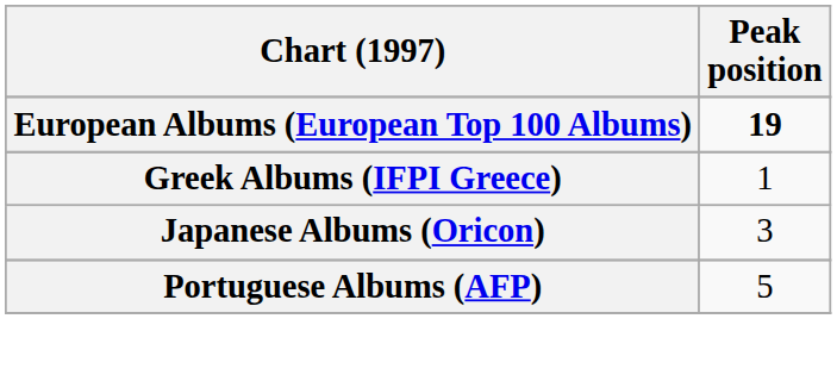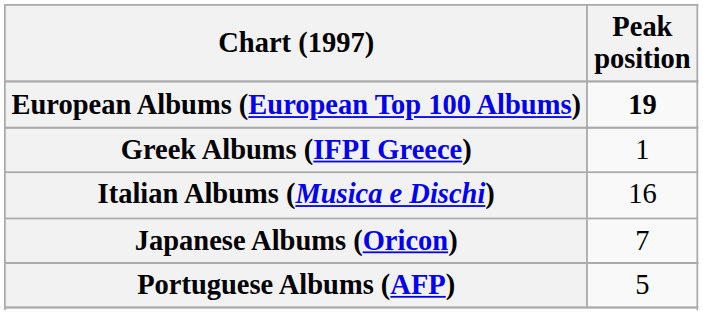 <table class="wikitable sortable plainrowheaders" style="text-align:center">
 <tr>
 <th scope="col">Chart (1997)</th>
 <th scope="col">Peak<br>position</th>
 </tr>
 <tr>
 </tr>
 <tr>
 </tr>
 <tr>
 </tr>
 <tr>
 </tr>
 <tr>
 </tr>
 <tr>
 <th scope="row">European Albums (<a href='#'>European Top 100 Albums</a>)</th>
 <td><strong>19</strong></td>
 </tr>
 <tr>
 </tr>
 <tr>
 </tr>
 <tr>
 </tr>
 <tr>
 <th scope="row">Greek Albums (<a href='#'>IFPI Greece</a>)</th>
 <td>1</td>
 </tr>
 <tr>
+<th scope="row">Italian Albums (<em><a href='#'>Musica e Dischi</a></em>)</th>
+<td>16</td>
+</tr>
+<tr>
 <th scope="row">Japanese Albums (<a href='#'>Oricon</a>)</th>
-<td align="center">3</td>
+<td align="center">7</td>
 </tr>
 <tr>
 </tr>
 <tr>
 </tr>
 <tr>
 <th scope="row">Portuguese Albums (<a href='#'>AFP</a>)</th>
 <td align="center">5</td>
 </tr>
 <tr>
 </tr>
 <tr>
 </tr>
 <tr>
 </tr>
 <tr>
 </tr>
 <tr>
 </tr>
 <tr>
 </tr>
 </table>
